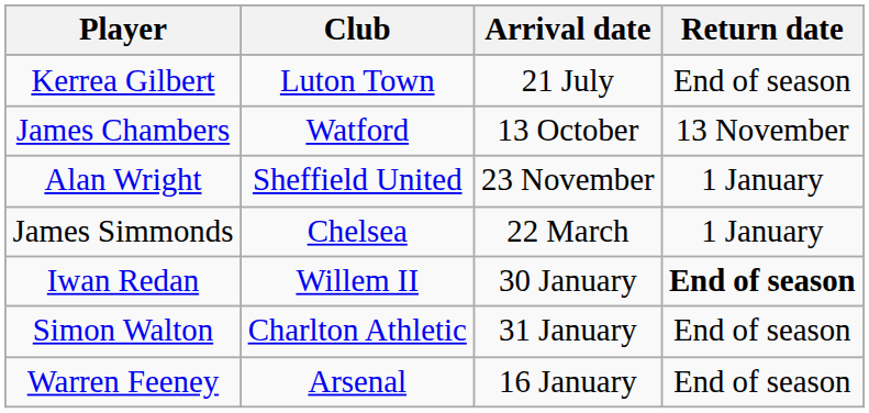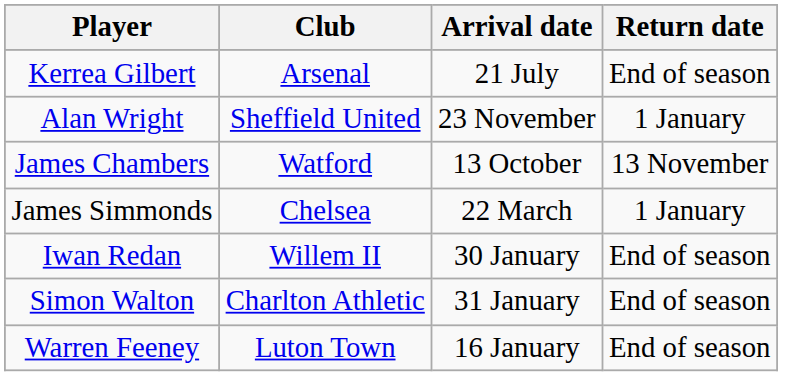 <table class="wikitable" style="text-align: center">
 <tr>
 <th>Player</th>
 <th>Club</th>
 <th>Arrival date</th>
 <th>Return date</th>
 </tr>
 <tr>
 <td><a href='#'>Kerrea Gilbert</a></td>
-<td><a href='#'>Luton Town</a></td>
+<td><a href='#'>Arsenal</a></td>
 <td>21 July</td>
 <td>End of season</td>
+</tr>
+<tr>
+<td><a href='#'>Alan Wright</a></td>
+<td><a href='#'>Sheffield United</a></td>
+<td>23 November</td>
+<td>1 January</td>
 </tr>
 <tr>
 <td><a href='#'>James Chambers</a></td>
 <td><a href='#'>Watford</a></td>
 <td>13 October</td>
 <td>13 November</td>
-</tr>
-<tr>
-<td><a href='#'>Alan Wright</a></td>
-<td><a href='#'>Sheffield United</a></td>
-<td>23 November</td>
-<td>1 January</td>
 </tr>
 <tr>
 <td>James Simmonds</td>
 <td><a href='#'>Chelsea</a></td>
 <td>22 March</td>
 <td>1 January</td>
 </tr>
 <tr>
 <td> <a href='#'>Iwan Redan</a></td>
 <td> <a href='#'>Willem II</a></td>
 <td>30 January</td>
-<td><strong>End of season</strong></td>
+<td>End of season</td>
 </tr>
 <tr>
 <td><a href='#'>Simon Walton</a></td>
 <td><a href='#'>Charlton Athletic</a></td>
 <td>31 January</td>
 <td>End of season</td>
 </tr>
 <tr>
 <td> <a href='#'>Warren Feeney</a></td>
-<td><a href='#'>Arsenal</a></td>
+<td><a href='#'>Luton Town</a></td>
 <td>16 January</td>
 <td>End of season</td>
 </tr>
 </table>
